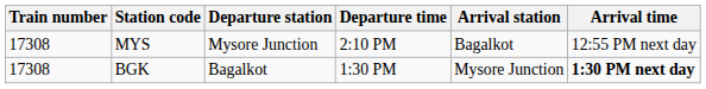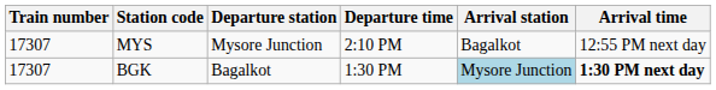 <table class="wikitable">
 <tr>
 <th>Train number</th>
 <th>Station code</th>
 <th>Departure station</th>
 <th>Departure time</th>
 <th>Arrival station</th>
 <th>Arrival time</th>
 </tr>
 <tr>
-<td>17308</td>
+<td>17307</td>
 <td>MYS</td>
 <td>Mysore Junction</td>
 <td>2:10 PM</td>
 <td>Bagalkot</td>
 <td>12:55 PM next day</td>
 </tr>
 <tr>
-<td>17308</td>
+<td>17307</td>
 <td>BGK</td>
 <td>Bagalkot</td>
 <td>1:30 PM</td>
-<td>Mysore Junction</td>
+<td style="background: lightblue;">Mysore Junction</td>
 <td><strong>1:30 PM next day</strong></td>
 </tr>
 </table>
